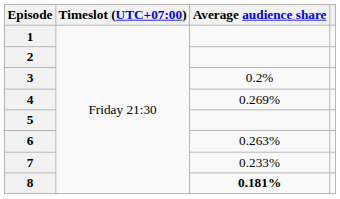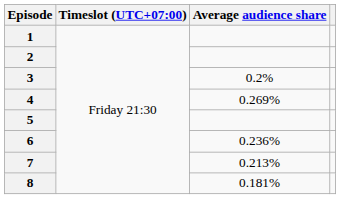 <table class="wikitable">
 <tr>
 <th>Episode </th>
 <th>Timeslot (<a href='#'>UTC+07:00</a>)</th>
 <th>Average <a href='#'>audience share</a></th>
 <th></th>
 </tr>
 <tr>
 <th style="text-align: center;">1</th>
 <td rowspan="8" style="text-align: center;">Friday 21:30</td>
 <td style="text-align: center;"></td>
 <td></td>
 </tr>
 <tr>
 <th style="text-align: center;">2</th>
 <td style="text-align: center;"></td>
 <td></td>
 </tr>
 <tr>
 <th style="text-align: center;">3</th>
 <td style="text-align: center;">0.2%</td>
 <td></td>
 </tr>
 <tr>
 <th style="text-align: center;">4</th>
 <td style="text-align: center;">0.269%</td>
 <td></td>
 </tr>
 <tr>
 <th style="text-align: center;">5</th>
 <td style="text-align: center;"></td>
 <td></td>
 </tr>
 <tr>
 <th style="text-align: center;">6</th>
-<td style="text-align: center;">0.263%</td>
+<td style="text-align: center;">0.236%</td>
 <td></td>
 </tr>
 <tr>
 <th style="text-align: center;">7</th>
-<td style="text-align: center;">0.233%</td>
+<td style="text-align: center;">0.213%</td>
 <td></td>
 </tr>
 <tr>
 <th style="text-align: center;">8</th>
-<td style="text-align: center;"><strong>0.181%</strong></td>
+<td style="text-align: center;">0.181%</td>
 <td></td>
 </tr>
 </table>
